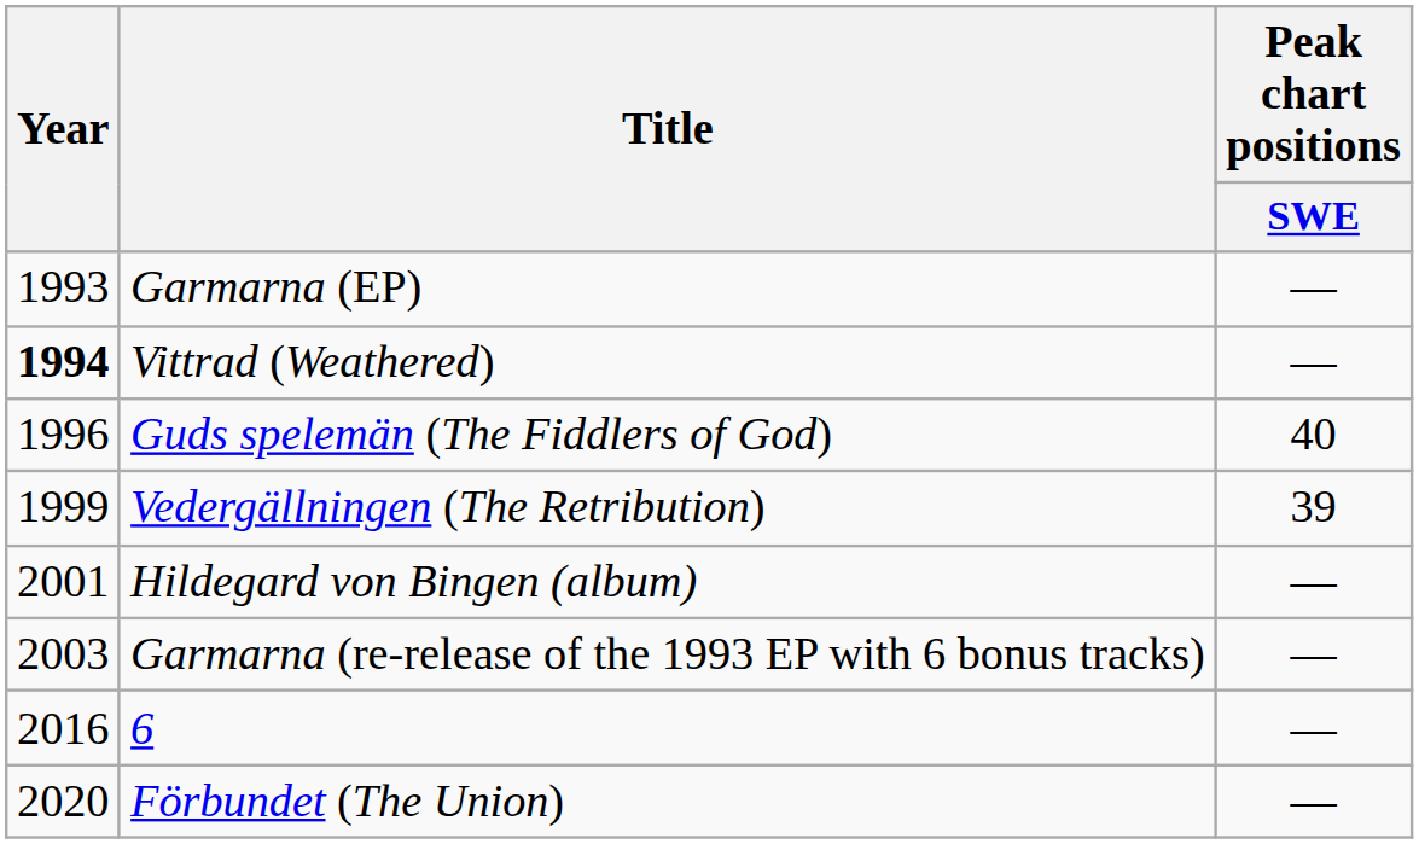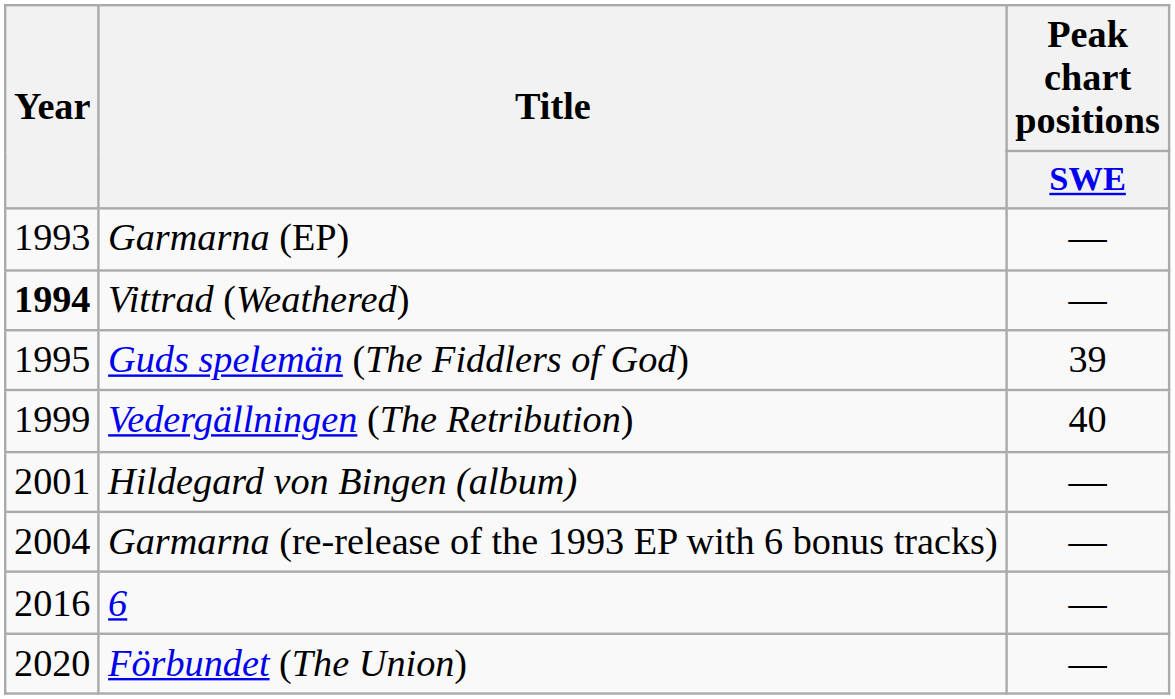 <table class="wikitable">
 <tr>
 <th scope="col" rowspan="2">Year</th>
 <th scope="col" rowspan="2">Title</th>
 <th scope="col" colspan="2">Peak chart positions</th>
 </tr>
 <tr>
 <th scope="col" style="width:2.2em;font-size:90%;"><a href='#'>SWE</a></th>
 </tr>
 <tr>
 <td>1993</td>
 <td><em>Garmarna</em> (EP)</td>
 <td align="center">—</td>
 </tr>
 <tr>
 <td><strong>1994</strong></td>
 <td><em>Vittrad</em> (<em>Weathered</em>)</td>
 <td align="center">—</td>
 </tr>
 <tr>
-<td>1996</td>
+<td>1995</td>
 <td><em><a href='#'>Guds spelemän</a></em> (<em>The Fiddlers of God</em>)</td>
-<td align="center">40</td>
+<td align="center">39</td>
 </tr>
 <tr>
 <td>1999</td>
 <td><em><a href='#'>Vedergällningen</a></em> (<em>The Retribution</em>)</td>
-<td align="center">39</td>
+<td align="center">40</td>
 </tr>
 <tr>
 <td>2001</td>
 <td><em>Hildegard von Bingen (album)</em></td>
 <td align="center">—</td>
 </tr>
 <tr>
-<td>2003</td>
+<td>2004</td>
 <td><em>Garmarna</em> (re-release of the 1993 EP with 6 bonus tracks)</td>
 <td align="center">—</td>
 </tr>
 <tr>
 <td>2016</td>
 <td><em><a href='#'>6</a></em></td>
 <td align="center">—</td>
 </tr>
 <tr>
 <td>2020</td>
 <td><em><a href='#'>Förbundet</a></em> (<em>The Union</em>)</td>
 <td align="center">—</td>
 </tr>
 </table>
